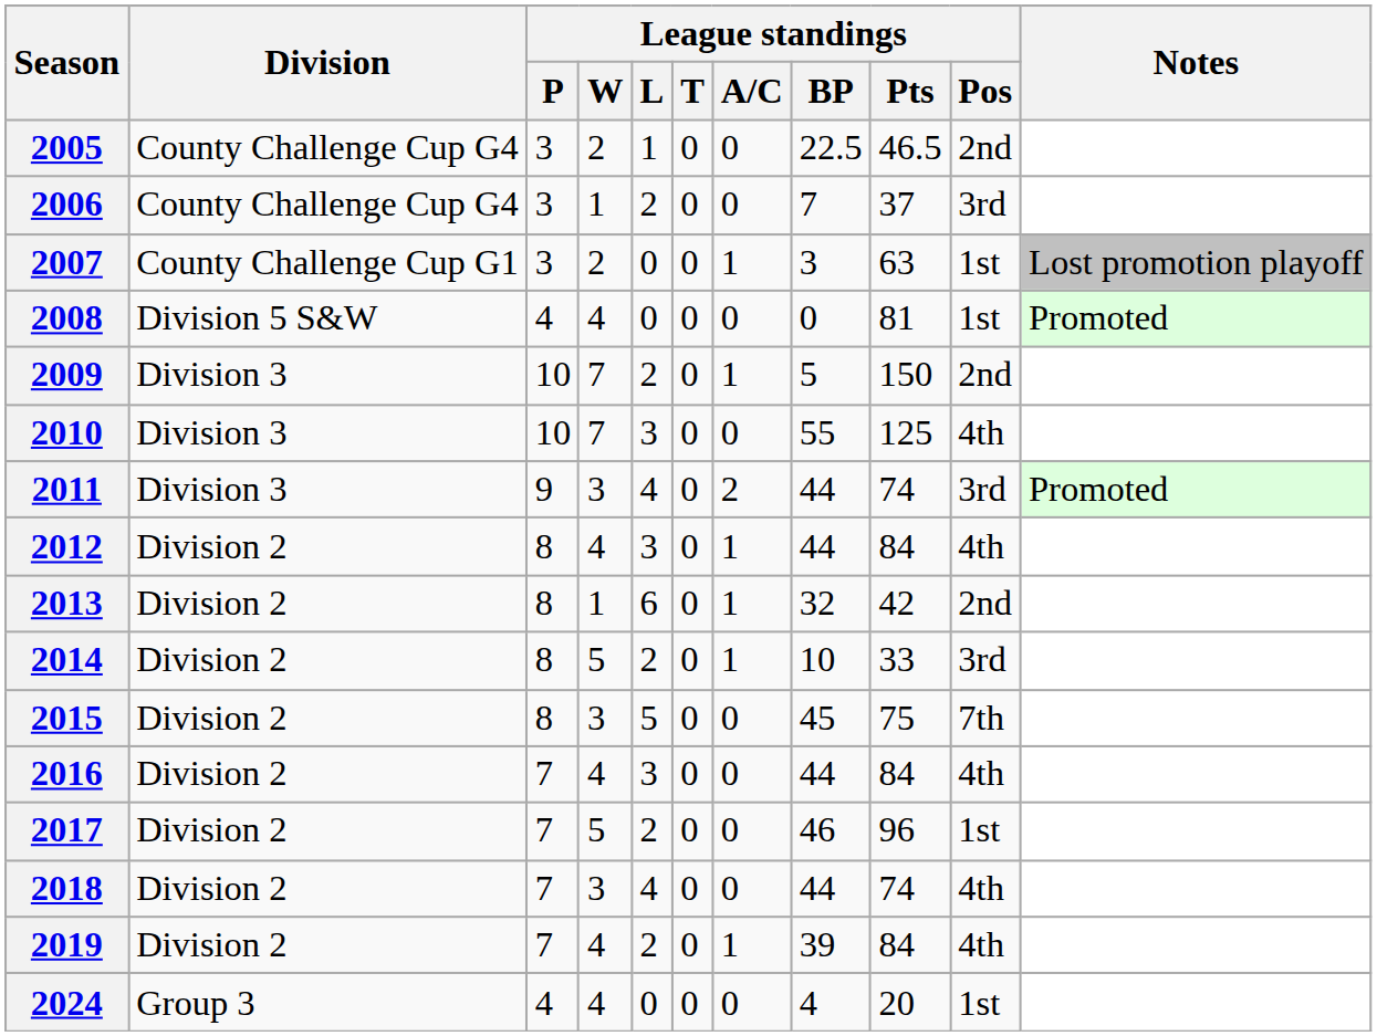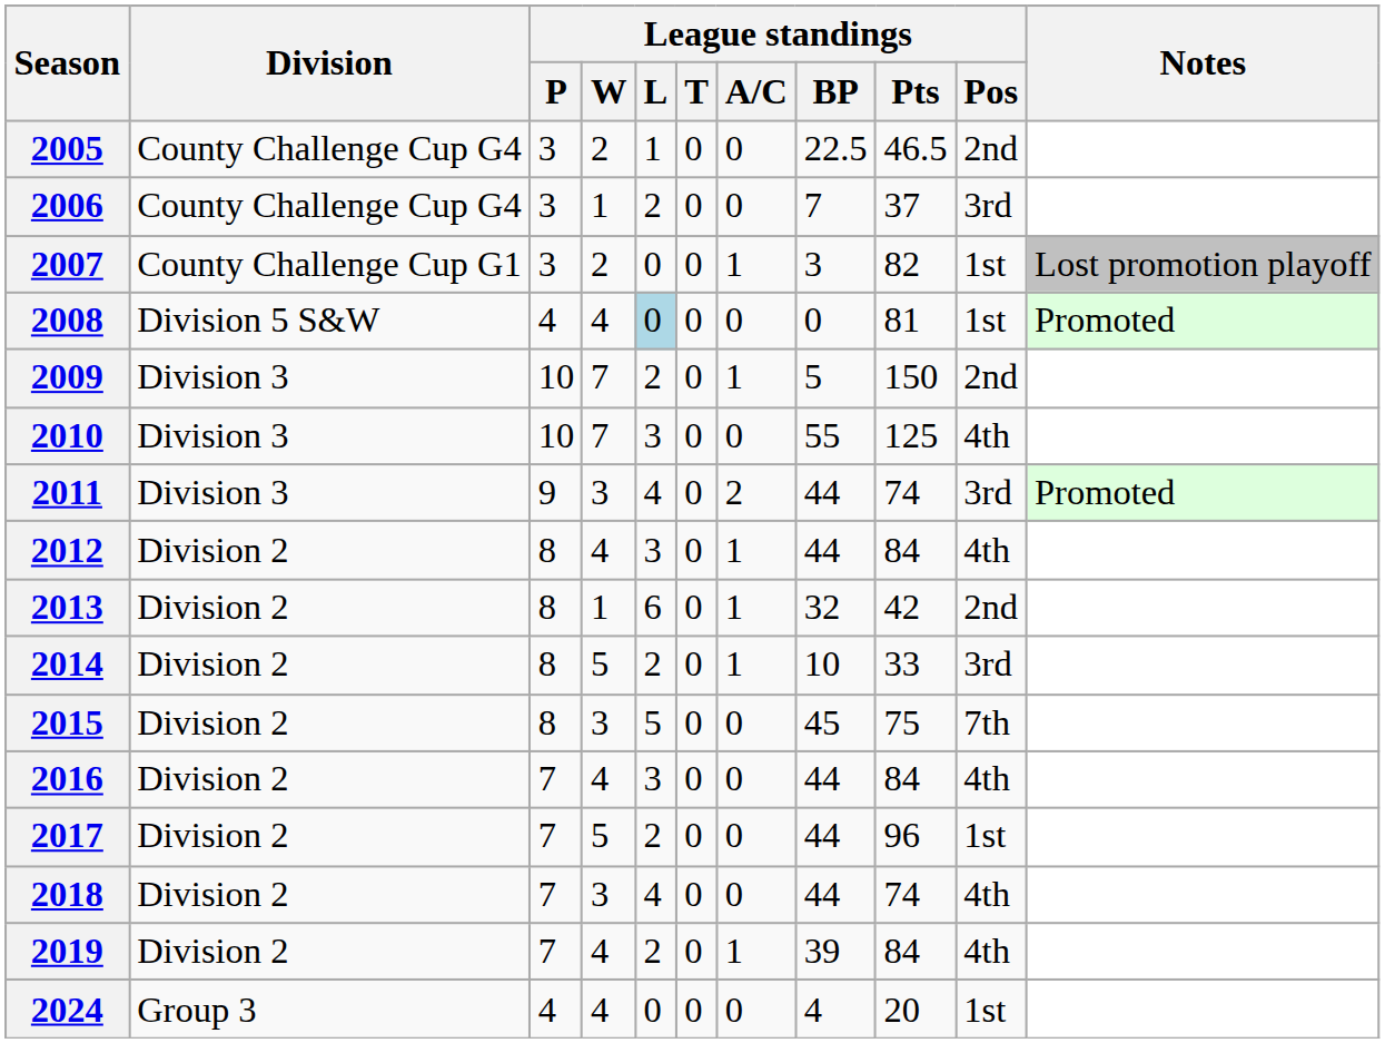 <table class="wikitable sortable">
 <tr>
 <th scope="col" rowspan="2">Season</th>
 <th scope="col" rowspan="2">Division</th>
 <th scope="col" colspan="8">League standings</th>
 <th scope="col" rowspan="2">Notes</th>
 </tr>
 <tr>
 <th scope="col">P</th>
 <th scope="col">W</th>
 <th scope="col">L</th>
 <th scope="col">T</th>
 <th scope="col">A/C</th>
 <th scope="col">BP</th>
 <th scope="col">Pts</th>
 <th scope="col">Pos</th>
 </tr>
 <tr>
 <th scope="row"><a href='#'>2005</a></th>
 <td>County Challenge Cup G4</td>
 <td>3</td>
 <td>2</td>
 <td>1</td>
 <td>0</td>
 <td>0</td>
 <td>22.5</td>
 <td>46.5</td>
 <td>2nd</td>
 <td style="background: white;"></td>
 </tr>
 <tr>
 <th scope="row"><a href='#'>2006</a></th>
 <td>County Challenge Cup G4</td>
 <td>3</td>
 <td>1</td>
 <td>2</td>
 <td>0</td>
 <td>0</td>
 <td>7</td>
 <td>37</td>
 <td>3rd</td>
 <td style="background: white;"></td>
 </tr>
 <tr>
 <th scope="row"><a href='#'>2007</a></th>
 <td>County Challenge Cup G1</td>
 <td>3</td>
 <td>2</td>
 <td>0</td>
 <td>0</td>
 <td>1</td>
 <td>3</td>
-<td>63</td>
+<td>82</td>
 <td>1st</td>
 <td style="background: silver;">Lost promotion playoff</td>
 </tr>
 <tr>
 <th scope="row"><a href='#'>2008</a></th>
 <td>Division 5 S&W</td>
 <td>4</td>
 <td>4</td>
-<td>0</td>
+<td style="background: lightblue;">0</td>
 <td>0</td>
 <td>0</td>
 <td>0</td>
 <td>81</td>
 <td>1st</td>
 <td style="background: #dfd;">Promoted</td>
 </tr>
 <tr>
 <th scope="row"><a href='#'>2009</a></th>
 <td>Division 3</td>
 <td>10</td>
 <td>7</td>
 <td>2</td>
 <td>0</td>
 <td>1</td>
 <td>5</td>
 <td>150</td>
 <td>2nd</td>
 <td style="background: white;"></td>
 </tr>
 <tr>
 <th scope="row"><a href='#'>2010</a></th>
 <td>Division 3</td>
 <td>10</td>
 <td>7</td>
 <td>3</td>
 <td>0</td>
 <td>0</td>
 <td>55</td>
 <td>125</td>
 <td>4th</td>
 <td style="background: white;"></td>
 </tr>
 <tr>
 <th scope="row"><a href='#'>2011</a></th>
 <td>Division 3</td>
 <td>9</td>
 <td>3</td>
 <td>4</td>
 <td>0</td>
 <td>2</td>
 <td>44</td>
 <td>74</td>
 <td>3rd</td>
 <td style="background: #dfd;">Promoted</td>
 </tr>
 <tr>
 <th scope="row"><a href='#'>2012</a></th>
 <td>Division 2</td>
 <td>8</td>
 <td>4</td>
 <td>3</td>
 <td>0</td>
 <td>1</td>
 <td>44</td>
 <td>84</td>
 <td>4th</td>
 <td style="background: white;"></td>
 </tr>
 <tr>
 <th scope="row"><a href='#'>2013</a></th>
 <td>Division 2</td>
 <td>8</td>
 <td>1</td>
 <td>6</td>
 <td>0</td>
 <td>1</td>
 <td>32</td>
 <td>42</td>
 <td>2nd</td>
 <td style="background: white;"></td>
 </tr>
 <tr>
 <th scope="row"><a href='#'>2014</a></th>
 <td>Division 2</td>
 <td>8</td>
 <td>5</td>
 <td>2</td>
 <td>0</td>
 <td>1</td>
 <td>10</td>
 <td>33</td>
 <td>3rd</td>
 <td style="background: white;"></td>
 </tr>
 <tr>
 <th scope="row"><a href='#'>2015</a></th>
 <td>Division 2</td>
 <td>8</td>
 <td>3</td>
 <td>5</td>
 <td>0</td>
 <td>0</td>
 <td>45</td>
 <td>75</td>
 <td>7th</td>
 <td style="background: white;"></td>
 </tr>
 <tr>
 <th scope="row"><a href='#'>2016</a></th>
 <td>Division 2</td>
 <td>7</td>
 <td>4</td>
 <td>3</td>
 <td>0</td>
 <td>0</td>
 <td>44</td>
 <td>84</td>
 <td>4th</td>
 <td style="background: white;"></td>
 </tr>
 <tr>
 <th scope="row"><a href='#'>2017</a></th>
 <td>Division 2</td>
 <td>7</td>
 <td>5</td>
 <td>2</td>
 <td>0</td>
 <td>0</td>
-<td>46</td>
+<td>44</td>
 <td>96</td>
 <td>1st</td>
 <td style="background: white;"></td>
 </tr>
 <tr>
 <th scope="row"><a href='#'>2018</a></th>
 <td>Division 2</td>
 <td>7</td>
 <td>3</td>
 <td>4</td>
 <td>0</td>
 <td>0</td>
 <td>44</td>
 <td>74</td>
 <td>4th</td>
 <td style="background: white;"></td>
 </tr>
 <tr>
 <th scope="row"><a href='#'>2019</a></th>
 <td>Division 2</td>
 <td>7</td>
 <td>4</td>
 <td>2</td>
 <td>0</td>
 <td>1</td>
 <td>39</td>
 <td>84</td>
 <td>4th</td>
 <td style="background: white;"></td>
 </tr>
 <tr>
 <th scope="row"><a href='#'>2024</a></th>
 <td>Group 3</td>
 <td>4</td>
 <td>4</td>
 <td>0</td>
 <td>0</td>
 <td>0</td>
 <td>4</td>
 <td>20</td>
 <td>1st</td>
 <td style="background: white;"></td>
 </tr>
 </table>
